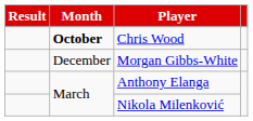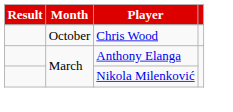 <table class="wikitable" style="text-align:left">
 <tr>
 <th style="background:#DD0000; color:#FFFFFF; ">Result</th>
 <th style="background:#DD0000; color:#FFFFFF; ">Month</th>
 <th style="background:#DD0000;color:#FFFFFF; ">Player</th>
 <th style="background:#DD0000; color:#FFFFFF; "></th>
 </tr>
 <tr>
 </tr>
 <tr>
 <td></td>
-<td><strong>October</strong></td>
+<td>October</td>
 <td> <a href='#'>Chris Wood</a></td>
-<td></td>
-</tr>
-<tr>
-<td></td>
-<td>December</td>
-<td> <a href='#'>Morgan Gibbs-White</a></td>
 <td></td>
 </tr>
 <tr>
 <td></td>
 <td rowspan="2">March</td>
 <td> <a href='#'>Anthony Elanga</a></td>
 <td rowspan="2"></td>
 </tr>
 <tr>
 <td></td>
 <td> <a href='#'>Nikola Milenković</a></td>
 </tr>
 </table>
